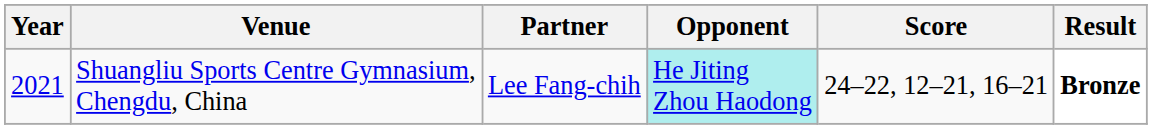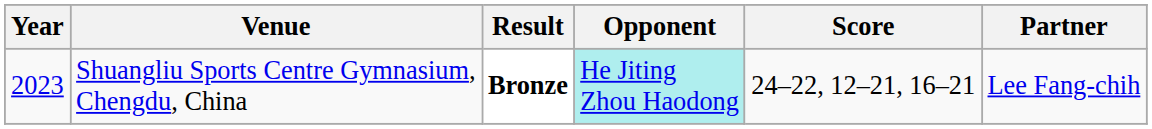 <table class="sortable wikitable" style="font-size: 90%;">
 <tr>
 <th>Year</th>
 <th>Venue</th>
-<th>Partner</th>
+<th>Result</th>
 <th>Opponent</th>
 <th>Score</th>
-<th>Result</th>
+<th>Partner</th>
 </tr>
 <tr>
-<td align="center"><a href='#'>2021</a></td>
+<td align="center"><a href='#'>2023</a></td>
 <td align="left"><a href='#'>Shuangliu Sports Centre Gymnasium</a>,<br><a href='#'>Chengdu</a>, China</td>
-<td align="left"> <a href='#'>Lee Fang-chih</a></td>
+<td style="text-align:left; background:white"> <strong>Bronze</strong></td>
 <td align="left" style="background: paleturquoise;"> <a href='#'>He Jiting</a><br> <a href='#'>Zhou Haodong</a></td>
 <td align="left">24–22, 12–21, 16–21</td>
-<td style="text-align:left; background:white"> <strong>Bronze</strong></td>
+<td align="left"> <a href='#'>Lee Fang-chih</a></td>
 </tr>
 </table>
